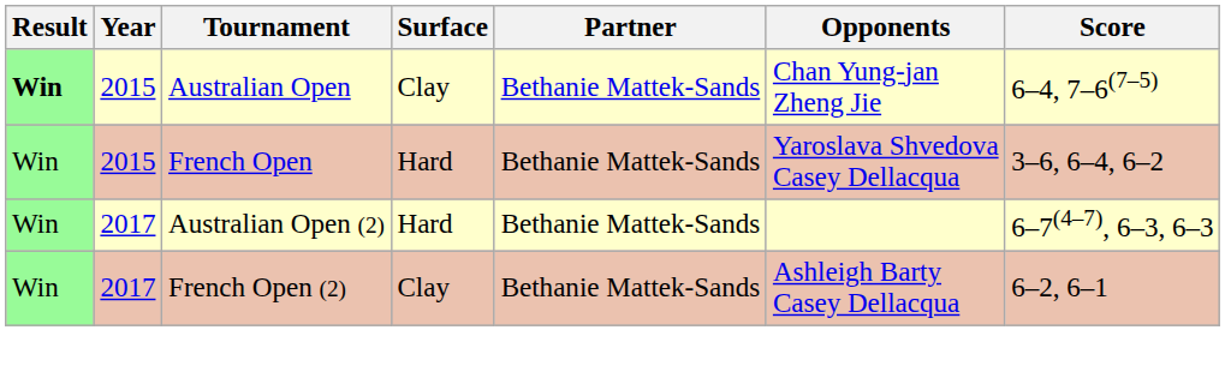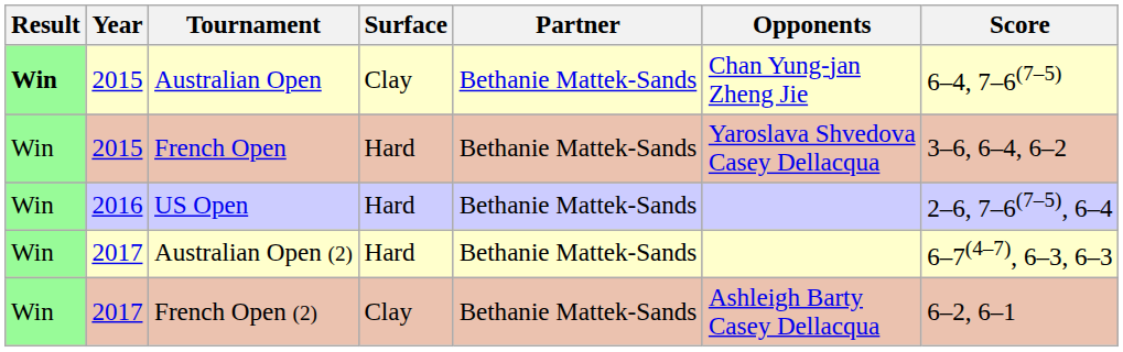 <table class="sortable wikitable">
 <tr>
 <th>Result</th>
 <th>Year</th>
 <th>Tournament</th>
 <th>Surface</th>
 <th>Partner</th>
 <th>Opponents</th>
 <th class=unsortable>Score</th>
 </tr>
 <tr style=background:#FFFFCC>
 <td style=background:#98FB98><strong>Win</strong></td>
 <td><a href='#'>2015</a></td>
 <td><a href='#'>Australian Open</a></td>
 <td>Clay</td>
 <td> <a href='#'>Bethanie Mattek-Sands</a></td>
 <td> <a href='#'>Chan Yung-jan</a> <br>  <a href='#'>Zheng Jie</a></td>
 <td>6–4, 7–6<sup>(7–5)</sup></td>
 </tr>
 <tr style=background:#ebc2af>
 <td style=background:#98FB98>Win</td>
 <td><a href='#'>2015</a></td>
 <td><a href='#'>French Open</a></td>
 <td>Hard</td>
 <td> Bethanie Mattek-Sands</td>
 <td> <a href='#'>Yaroslava Shvedova</a> <br>  <a href='#'>Casey Dellacqua</a></td>
 <td>3–6, 6–4, 6–2</td>
 </tr>
+<tr style=background:#ccccff;>
+<td style=background:#98FB98>Win</td>
+<td><a href='#'>2016</a></td>
+<td><a href='#'>US Open</a></td>
+<td>Hard</td>
+<td> Bethanie Mattek-Sands</td>
+<td></td>
+<td>2–6, 7–6<sup>(7–5)</sup>, 6–4</td>
+</tr>
 <tr style=background:#FFFFCC>
 <td style=background:#98FB98>Win</td>
 <td><a href='#'>2017</a></td>
 <td>Australian Open <small>(2)</small></td>
 <td>Hard</td>
 <td> Bethanie Mattek-Sands</td>
 <td></td>
 <td>6–7<sup>(4–7)</sup>, 6–3, 6–3</td>
 </tr>
 <tr style=background:#ebc2af>
 <td style=background:#98FB98>Win</td>
 <td><a href='#'>2017</a></td>
 <td>French Open <small>(2)</small></td>
 <td>Clay</td>
 <td> Bethanie Mattek-Sands</td>
 <td> <a href='#'>Ashleigh Barty</a> <br>  <a href='#'>Casey Dellacqua</a></td>
 <td>6–2, 6–1</td>
 </tr>
 </table>
